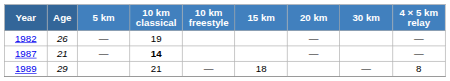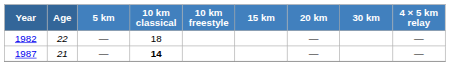 <table class="wikitable" style="font-size:95%; text-align:center; border:grey solid 1px; border-collapse:collapse; background:#ffffff;">
 <tr>
 <th style="background-color:#369; color:white; width:60px;"> Year </th>
 <th style="background-color:#369; color:white; width:40px;"> Age </th>
 <th style="background-color:#4180be; color:white; width:75px;"> 5 km </th>
 <th style="background-color:#4180be; color:white; width:75px;"> 10 km <br> classical </th>
 <th style="background-color:#4180be; color:white; width:75px;"> 10 km <br> freestyle </th>
 <th style="background-color:#4180be; color:white; width:75px;"> 15 km </th>
 <th style="background-color:#4180be; color:white; width:75px;"> 20 km </th>
 <th style="background-color:#4180be; color:white; width:75px;"> 30 km </th>
 <th style="background-color:#4180be; color:white; width:75px;"> 4 × 5 km <br> relay </th>
 </tr>
 <tr>
 <td><a href='#'>1982</a></td>
-<td><em>26</em></td>
+<td><em>22</em></td>
 <td>—</td>
-<td>19</td>
+<td>18</td>
 <td></td>
 <td></td>
 <td>—</td>
 <td></td>
 <td>—</td>
 </tr>
 <tr>
 <td><a href='#'>1987</a></td>
 <td><em>21</em></td>
 <td>—</td>
 <td><strong>14</strong></td>
 <td></td>
 <td></td>
 <td>—</td>
 <td></td>
 <td>—</td>
 </tr>
 <tr>
-<td><a href='#'>1989</a></td>
-<td><em>29</em></td>
-<td></td>
-<td>21</td>
-<td>—</td>
-<td>18</td>
-<td></td>
-<td>—</td>
-<td>8</td>
-</tr>
-<tr>
 </tr>
 </table>
